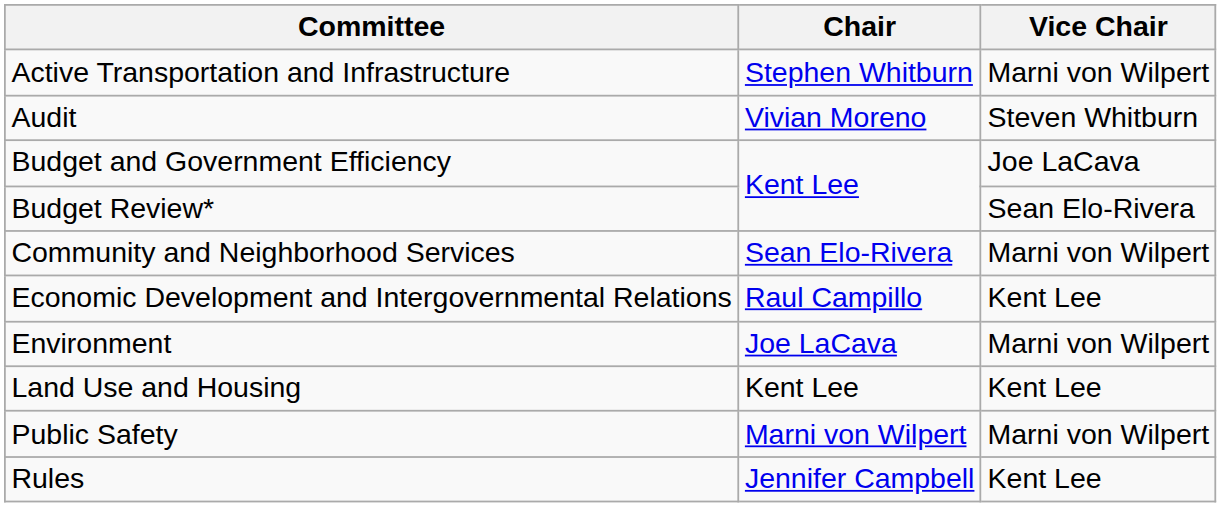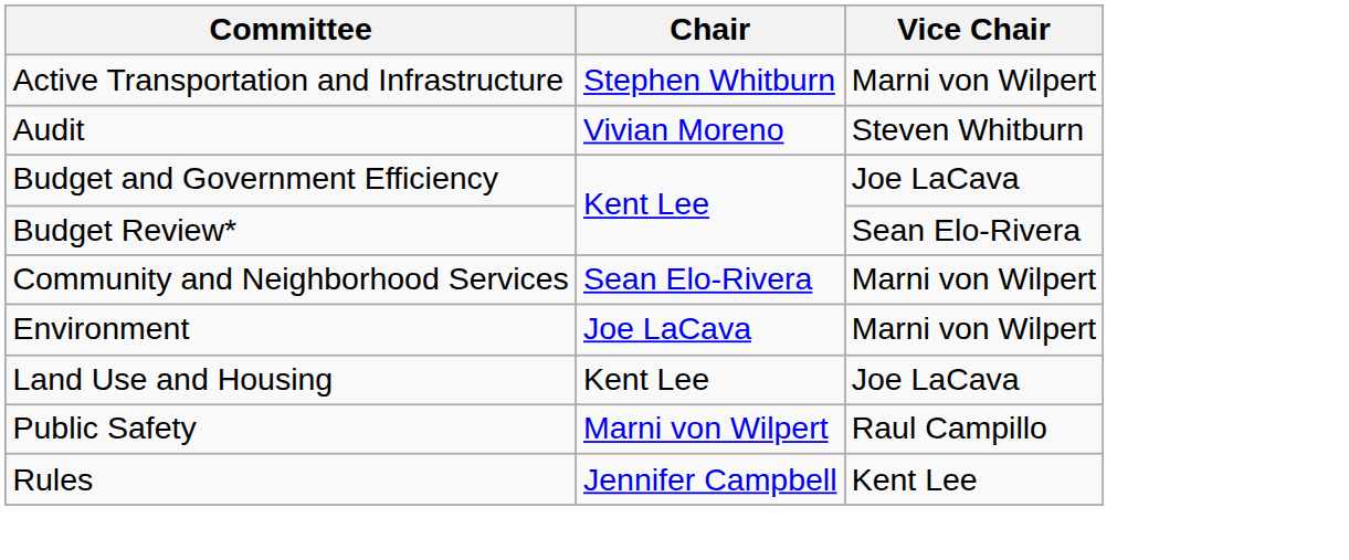 <table class="wikitable">
 <tr>
 <th>Committee</th>
 <th>Chair</th>
 <th>Vice Chair</th>
 </tr>
 <tr>
 <td>Active Transportation and Infrastructure</td>
 <td><a href='#'>Stephen Whitburn</a></td>
 <td>Marni von Wilpert</td>
 </tr>
 <tr>
 <td>Audit</td>
 <td><a href='#'>Vivian Moreno</a></td>
 <td>Steven Whitburn</td>
 </tr>
 <tr>
 <td>Budget and Government Efficiency</td>
 <td rowspan="2"><a href='#'>Kent Lee</a></td>
 <td>Joe LaCava</td>
 </tr>
 <tr>
 <td>Budget Review*</td>
 <td>Sean Elo-Rivera</td>
 </tr>
 <tr>
 <td>Community and Neighborhood Services</td>
 <td><a href='#'>Sean Elo-Rivera</a></td>
 <td>Marni von Wilpert</td>
 </tr>
 <tr>
-<td>Economic Development and Intergovernmental Relations</td>
-<td><a href='#'>Raul Campillo</a></td>
-<td>Kent Lee</td>
-</tr>
-<tr>
 <td>Environment</td>
 <td><a href='#'>Joe LaCava</a></td>
 <td>Marni von Wilpert</td>
 </tr>
 <tr>
 <td>Land Use and Housing</td>
 <td>Kent Lee</td>
-<td>Kent Lee</td>
+<td>Joe LaCava</td>
 </tr>
 <tr>
 <td>Public Safety</td>
 <td><a href='#'>Marni von Wilpert</a></td>
-<td>Marni von Wilpert</td>
+<td>Raul Campillo</td>
 </tr>
 <tr>
 <td>Rules</td>
 <td><a href='#'>Jennifer Campbell</a></td>
 <td>Kent Lee</td>
 </tr>
 </table>
